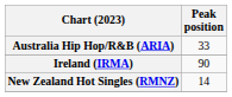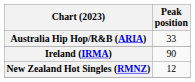 <table class="wikitable sortable plainrowheaders" style="text-align:center">
 <tr>
 <th scope="col">Chart (2023)</th>
 <th scope="col">Peak<br>position</th>
 </tr>
 <tr>
 <th scope="row">Australia Hip Hop/R&B (<a href='#'>ARIA</a>)</th>
 <td>33</td>
 </tr>
 <tr>
 </tr>
 <tr>
 </tr>
 <tr>
 <th scope="row">Ireland (<a href='#'>IRMA</a>)</th>
 <td>90</td>
 </tr>
 <tr>
 <th scope="row">New Zealand Hot Singles (<a href='#'>RMNZ</a>)</th>
-<td>14</td>
+<td>12</td>
 </tr>
 <tr>
 </tr>
 <tr>
 </tr>
 <tr>
 </tr>
 <tr>
 </tr>
 </table>
